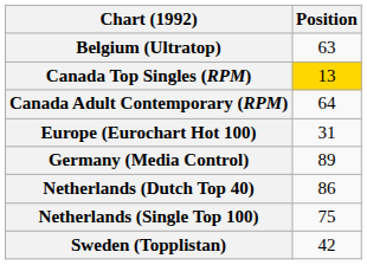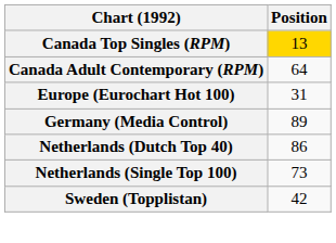 <table class="wikitable sortable plainrowheaders" style="text-align:center">
 <tr>
 <th>Chart (1992)</th>
 <th>Position</th>
-</tr>
-<tr>
-<th scope="row">Belgium (Ultratop)</th>
-<td>63</td>
 </tr>
 <tr>
 <th scope="row">Canada Top Singles (<em>RPM</em>)</th>
 <td style="background: gold;">13</td>
 </tr>
 <tr>
 <th scope="row">Canada Adult Contemporary (<em>RPM</em>)</th>
 <td>64</td>
 </tr>
 <tr>
 <th scope="row">Europe (Eurochart Hot 100)</th>
 <td>31</td>
 </tr>
 <tr>
 <th scope="row">Germany (Media Control)</th>
 <td>89</td>
 </tr>
 <tr>
 <th scope="row">Netherlands (Dutch Top 40)</th>
 <td>86</td>
 </tr>
 <tr>
 <th scope="row">Netherlands (Single Top 100)</th>
-<td>75</td>
+<td>73</td>
 </tr>
 <tr>
 <th scope="row">Sweden (Topplistan)</th>
 <td>42</td>
 </tr>
 </table>
